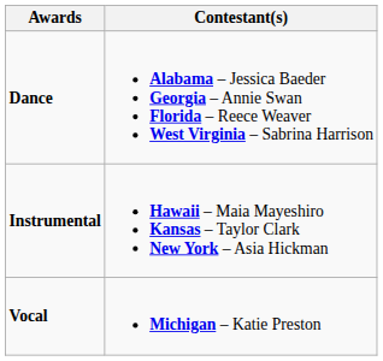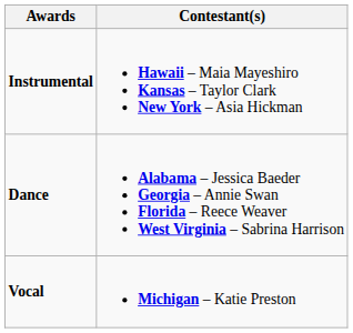 <table class="wikitable">
 <tr>
 <th>Awards</th>
 <th>Contestant(s)</th>
 </tr>
 <tr>
+<td><strong>Instrumental</strong></td>
+<td><br><ul><li> <strong><a href='#'>Hawaii</a></strong> – Maia Mayeshiro</li><li> <strong><a href='#'>Kansas</a></strong> – Taylor Clark</li><li> <strong><a href='#'>New York</a></strong> – Asia Hickman</li></ul></td>
+</tr>
+<tr>
 <td><strong>Dance</strong></td>
 <td><br><ul><li> <strong><a href='#'>Alabama</a></strong> – Jessica Baeder</li><li> <strong><a href='#'>Georgia</a></strong> – Annie Swan</li><li> <strong><a href='#'>Florida</a></strong> – Reece Weaver</li><li> <strong><a href='#'>West Virginia</a></strong> – Sabrina Harrison</li></ul></td>
-</tr>
-<tr>
-<td><strong>Instrumental</strong></td>
-<td><br><ul><li> <strong><a href='#'>Hawaii</a></strong> – Maia Mayeshiro</li><li> <strong><a href='#'>Kansas</a></strong> – Taylor Clark</li><li> <strong><a href='#'>New York</a></strong> – Asia Hickman</li></ul></td>
 </tr>
 <tr>
 <td><strong>Vocal</strong></td>
 <td><br><ul><li> <strong><a href='#'>Michigan</a></strong> – Katie Preston</li></ul></td>
 </tr>
 </table>
